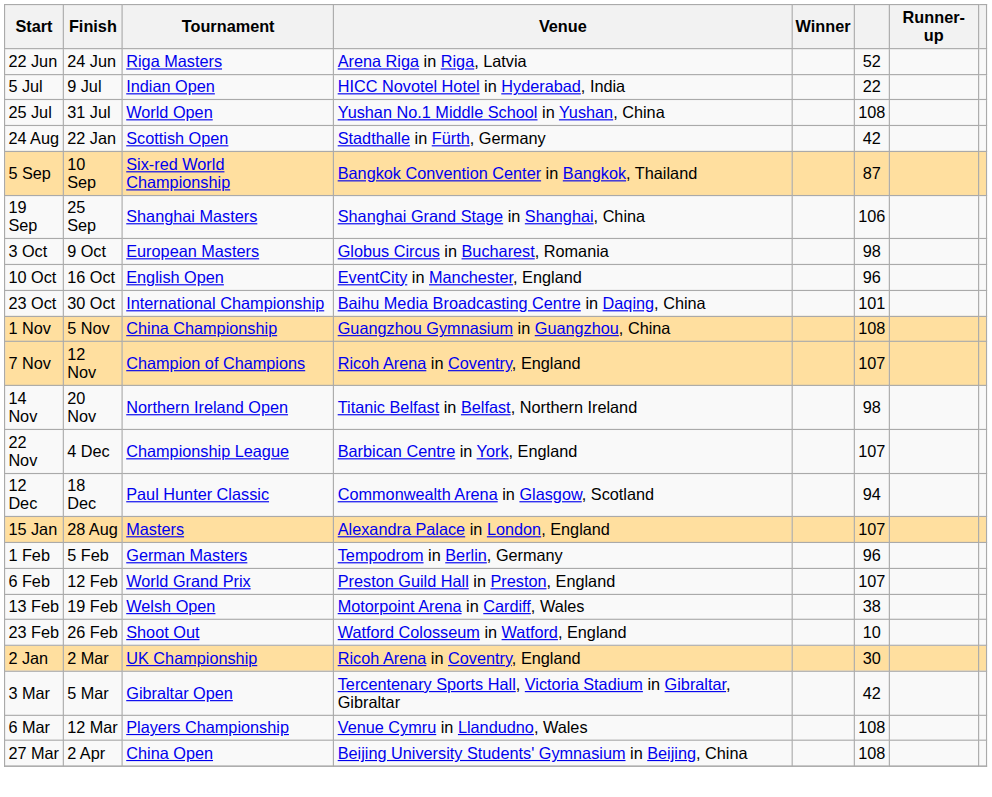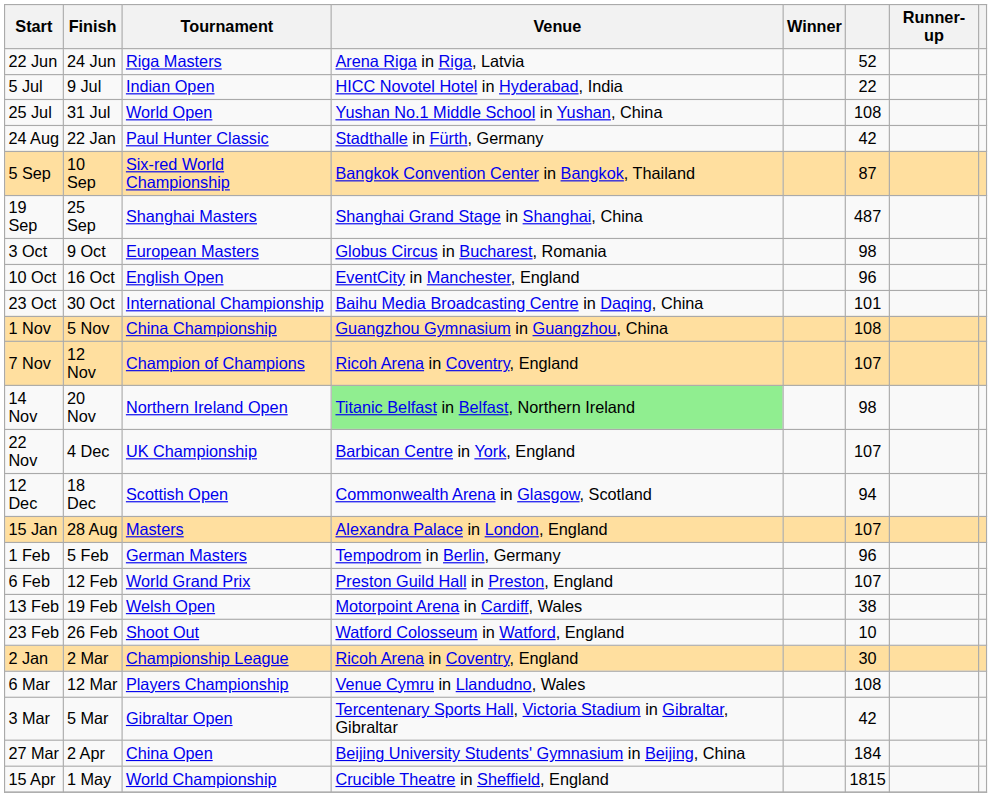 <table class="wikitable" style="font-size: 90%">
 <tr>
 <th>Start</th>
 <th>Finish</th>
 <th>Tournament</th>
 <th>Venue</th>
 <th>Winner</th>
 <th></th>
 <th>Runner-up</th>
 <th></th>
 </tr>
 <tr>
 <td>22 Jun</td>
 <td>24 Jun</td>
 <td><a href='#'>Riga Masters</a></td>
 <td><a href='#'>Arena Riga</a> in <a href='#'>Riga</a>, Latvia</td>
 <td></td>
 <td style="text-align:center;">52</td>
 <td></td>
 <td style="text-align:center;"></td>
 </tr>
 <tr>
 <td>5 Jul</td>
 <td>9 Jul</td>
 <td><a href='#'>Indian Open</a></td>
 <td><a href='#'>HICC Novotel Hotel</a> in <a href='#'>Hyderabad</a>, India</td>
 <td></td>
 <td style="text-align:center;">22</td>
 <td></td>
 <td style="text-align:center;"></td>
 </tr>
 <tr>
 <td>25 Jul</td>
 <td>31 Jul</td>
 <td><a href='#'>World Open</a></td>
 <td><a href='#'>Yushan No.1 Middle School</a> in <a href='#'>Yushan</a>, China</td>
 <td></td>
 <td style="text-align:center;">108</td>
 <td></td>
 <td style="text-align:center;"></td>
 </tr>
 <tr>
 <td>24 Aug</td>
 <td>22 Jan</td>
-<td><a href='#'>Scottish Open</a></td>
+<td><a href='#'>Paul Hunter Classic</a></td>
 <td><a href='#'>Stadthalle</a> in <a href='#'>Fürth</a>, Germany</td>
 <td></td>
 <td style="text-align:center;">42</td>
 <td></td>
 <td style="text-align:center;"></td>
 </tr>
 <tr style="background:#ffdf9f;">
 <td>5 Sep</td>
 <td>10 Sep</td>
 <td><a href='#'>Six-red World Championship</a></td>
 <td><a href='#'>Bangkok Convention Center</a> in <a href='#'>Bangkok</a>, Thailand</td>
 <td></td>
 <td style="text-align:center;">87</td>
 <td></td>
 <td style="text-align:center;"></td>
 </tr>
 <tr>
 <td>19 Sep</td>
 <td>25 Sep</td>
 <td><a href='#'>Shanghai Masters</a></td>
 <td><a href='#'>Shanghai Grand Stage</a> in <a href='#'>Shanghai</a>, China</td>
 <td></td>
-<td style="text-align:center;">106</td>
+<td style="text-align:center;">487</td>
 <td></td>
 <td style="text-align:center;"></td>
 </tr>
 <tr>
 <td>3 Oct</td>
 <td>9 Oct</td>
 <td><a href='#'>European Masters</a></td>
 <td><a href='#'>Globus Circus</a> in <a href='#'>Bucharest</a>, Romania</td>
 <td></td>
 <td style="text-align:center;">98</td>
 <td></td>
 <td style="text-align:center;"></td>
 </tr>
 <tr>
 <td>10 Oct</td>
 <td>16 Oct</td>
 <td><a href='#'>English Open</a></td>
 <td><a href='#'>EventCity</a> in <a href='#'>Manchester</a>, England</td>
 <td></td>
 <td style="text-align:center;">96</td>
 <td></td>
 <td style="text-align:center;"></td>
 </tr>
 <tr>
 <td>23 Oct</td>
 <td>30 Oct</td>
 <td><a href='#'>International Championship</a></td>
 <td><a href='#'>Baihu Media Broadcasting Centre</a> in <a href='#'>Daqing</a>, China</td>
 <td></td>
 <td style="text-align:center;">101</td>
 <td></td>
 <td style="text-align:center;"></td>
 </tr>
 <tr style="background:#ffdf9f;">
 <td>1 Nov</td>
 <td>5 Nov</td>
 <td><a href='#'>China Championship</a></td>
 <td><a href='#'>Guangzhou Gymnasium</a> in <a href='#'>Guangzhou</a>, China</td>
 <td></td>
 <td style="text-align:center;">108</td>
 <td></td>
 <td style="text-align:center;"></td>
 </tr>
 <tr style="background:#ffdf9f;">
 <td>7 Nov</td>
 <td>12 Nov</td>
 <td><a href='#'>Champion of Champions</a></td>
 <td><a href='#'>Ricoh Arena</a> in <a href='#'>Coventry</a>, England</td>
 <td></td>
 <td style="text-align:center;">107</td>
 <td></td>
 <td style="text-align:center;"></td>
 </tr>
 <tr>
 <td>14 Nov</td>
 <td>20 Nov</td>
 <td><a href='#'>Northern Ireland Open</a></td>
-<td><a href='#'>Titanic Belfast</a> in <a href='#'>Belfast</a>, Northern Ireland</td>
+<td style="background: lightgreen;"><a href='#'>Titanic Belfast</a> in <a href='#'>Belfast</a>, Northern Ireland</td>
 <td></td>
 <td style="text-align:center;">98</td>
 <td></td>
 <td style="text-align:center;"></td>
 </tr>
 <tr>
 <td>22 Nov</td>
 <td>4 Dec</td>
-<td><a href='#'>Championship League</a></td>
+<td><a href='#'>UK Championship</a></td>
 <td><a href='#'>Barbican Centre</a> in <a href='#'>York</a>, England</td>
 <td></td>
 <td style="text-align:center;">107</td>
 <td></td>
 <td style="text-align:center;"></td>
 </tr>
 <tr>
 <td>12 Dec</td>
 <td>18 Dec</td>
-<td><a href='#'>Paul Hunter Classic</a></td>
+<td><a href='#'>Scottish Open</a></td>
 <td><a href='#'>Commonwealth Arena</a> in <a href='#'>Glasgow</a>, Scotland</td>
 <td></td>
 <td style="text-align:center;">94</td>
 <td></td>
 <td style="text-align:center;"></td>
 </tr>
 <tr style="background:#ffdf9f;">
 <td>15 Jan</td>
 <td>28 Aug</td>
 <td><a href='#'>Masters</a></td>
 <td><a href='#'>Alexandra Palace</a> in <a href='#'>London</a>, England</td>
 <td></td>
 <td style="text-align:center;">107</td>
 <td></td>
 <td style="text-align:center;"></td>
 </tr>
 <tr>
 <td>1 Feb</td>
 <td>5 Feb</td>
 <td><a href='#'>German Masters</a></td>
 <td><a href='#'>Tempodrom</a> in <a href='#'>Berlin</a>, Germany</td>
 <td></td>
 <td style="text-align:center;">96</td>
 <td></td>
 <td style="text-align:center;"></td>
 </tr>
 <tr>
 <td>6 Feb</td>
 <td>12 Feb</td>
 <td><a href='#'>World Grand Prix</a></td>
 <td><a href='#'>Preston Guild Hall</a> in <a href='#'>Preston</a>, England</td>
 <td></td>
 <td style="text-align:center;">107</td>
 <td></td>
 <td style="text-align:center;"></td>
 </tr>
 <tr>
 <td>13 Feb</td>
 <td>19 Feb</td>
 <td><a href='#'>Welsh Open</a></td>
 <td><a href='#'>Motorpoint Arena</a> in <a href='#'>Cardiff</a>, Wales</td>
 <td></td>
 <td style="text-align:center;">38</td>
 <td></td>
 <td style="text-align:center;"></td>
 </tr>
 <tr>
 <td>23 Feb</td>
 <td>26 Feb</td>
 <td><a href='#'>Shoot Out</a></td>
 <td><a href='#'>Watford Colosseum</a> in <a href='#'>Watford</a>, England</td>
 <td></td>
 <td style="text-align:center;">10</td>
 <td></td>
 <td style="text-align:center;"></td>
 </tr>
 <tr style="background:#ffdf9f;">
 <td>2 Jan</td>
 <td>2 Mar</td>
-<td><a href='#'>UK Championship</a></td>
+<td><a href='#'>Championship League</a></td>
 <td><a href='#'>Ricoh Arena</a> in <a href='#'>Coventry</a>, England</td>
 <td></td>
 <td style="text-align:center;">30</td>
+<td></td>
+<td style="text-align:center;"></td>
+</tr>
+<tr>
+<td>6 Mar</td>
+<td>12 Mar</td>
+<td><a href='#'>Players Championship</a></td>
+<td><a href='#'>Venue Cymru</a> in <a href='#'>Llandudno</a>, Wales</td>
+<td></td>
+<td style="text-align:center;">108</td>
 <td></td>
 <td style="text-align:center;"></td>
 </tr>
 <tr>
 <td>3 Mar</td>
 <td>5 Mar</td>
 <td><a href='#'>Gibraltar Open</a></td>
 <td><a href='#'>Tercentenary Sports Hall</a>, <a href='#'>Victoria Stadium</a> in <a href='#'>Gibraltar</a>, Gibraltar</td>
 <td></td>
 <td style="text-align:center;">42</td>
 <td></td>
 <td style="text-align:center;"></td>
 </tr>
 <tr>
-<td>6 Mar</td>
-<td>12 Mar</td>
-<td><a href='#'>Players Championship</a></td>
-<td><a href='#'>Venue Cymru</a> in <a href='#'>Llandudno</a>, Wales</td>
-<td></td>
-<td style="text-align:center;">108</td>
-<td></td>
-<td style="text-align:center;"></td>
-</tr>
-<tr>
 <td>27 Mar</td>
 <td>2 Apr</td>
 <td><a href='#'>China Open</a></td>
 <td><a href='#'>Beijing University Students' Gymnasium</a> in <a href='#'>Beijing</a>, China</td>
 <td></td>
-<td style="text-align:center;">108</td>
+<td style="text-align:center;">184</td>
+<td></td>
+<td style="text-align:center;"></td>
+</tr>
+<tr>
+<td>15 Apr</td>
+<td>1 May</td>
+<td><a href='#'>World Championship</a></td>
+<td><a href='#'>Crucible Theatre</a> in <a href='#'>Sheffield</a>, England</td>
+<td></td>
+<td style="text-align:center;">1815</td>
 <td></td>
 <td style="text-align:center;"></td>
 </tr>
 <tr>
 </tr>
 </table>
